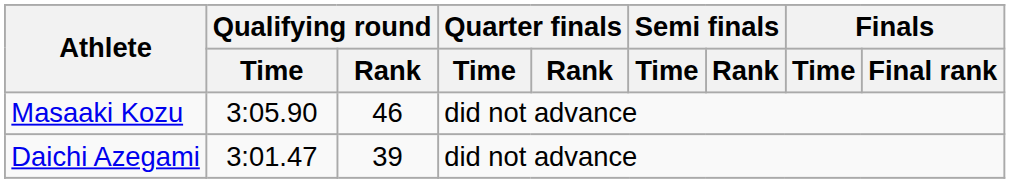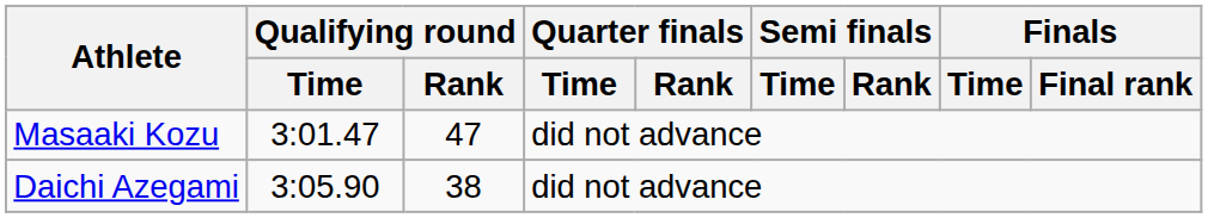 <table class="wikitable" style="font-size:90%">
 <tr>
 <th rowspan="2">Athlete</th>
 <th colspan="2">Qualifying round</th>
 <th colspan="2">Quarter finals</th>
 <th colspan="2">Semi finals</th>
 <th colspan="2">Finals</th>
 </tr>
 <tr>
 <th>Time</th>
 <th>Rank</th>
 <th>Time</th>
 <th>Rank</th>
 <th>Time</th>
 <th>Rank</th>
 <th>Time</th>
 <th>Final rank</th>
 </tr>
 <tr>
 <td><a href='#'>Masaaki Kozu</a></td>
-<td align="center">3:05.90</td>
-<td align="center">46</td>
+<td align="center">3:01.47</td>
+<td align="center">47</td>
 <td colspan="6">did not advance</td>
 </tr>
 <tr>
 <td><a href='#'>Daichi Azegami</a></td>
-<td align="center">3:01.47</td>
-<td align="center">39</td>
+<td align="center">3:05.90</td>
+<td align="center">38</td>
 <td colspan="6">did not advance</td>
 </tr>
 </table>
